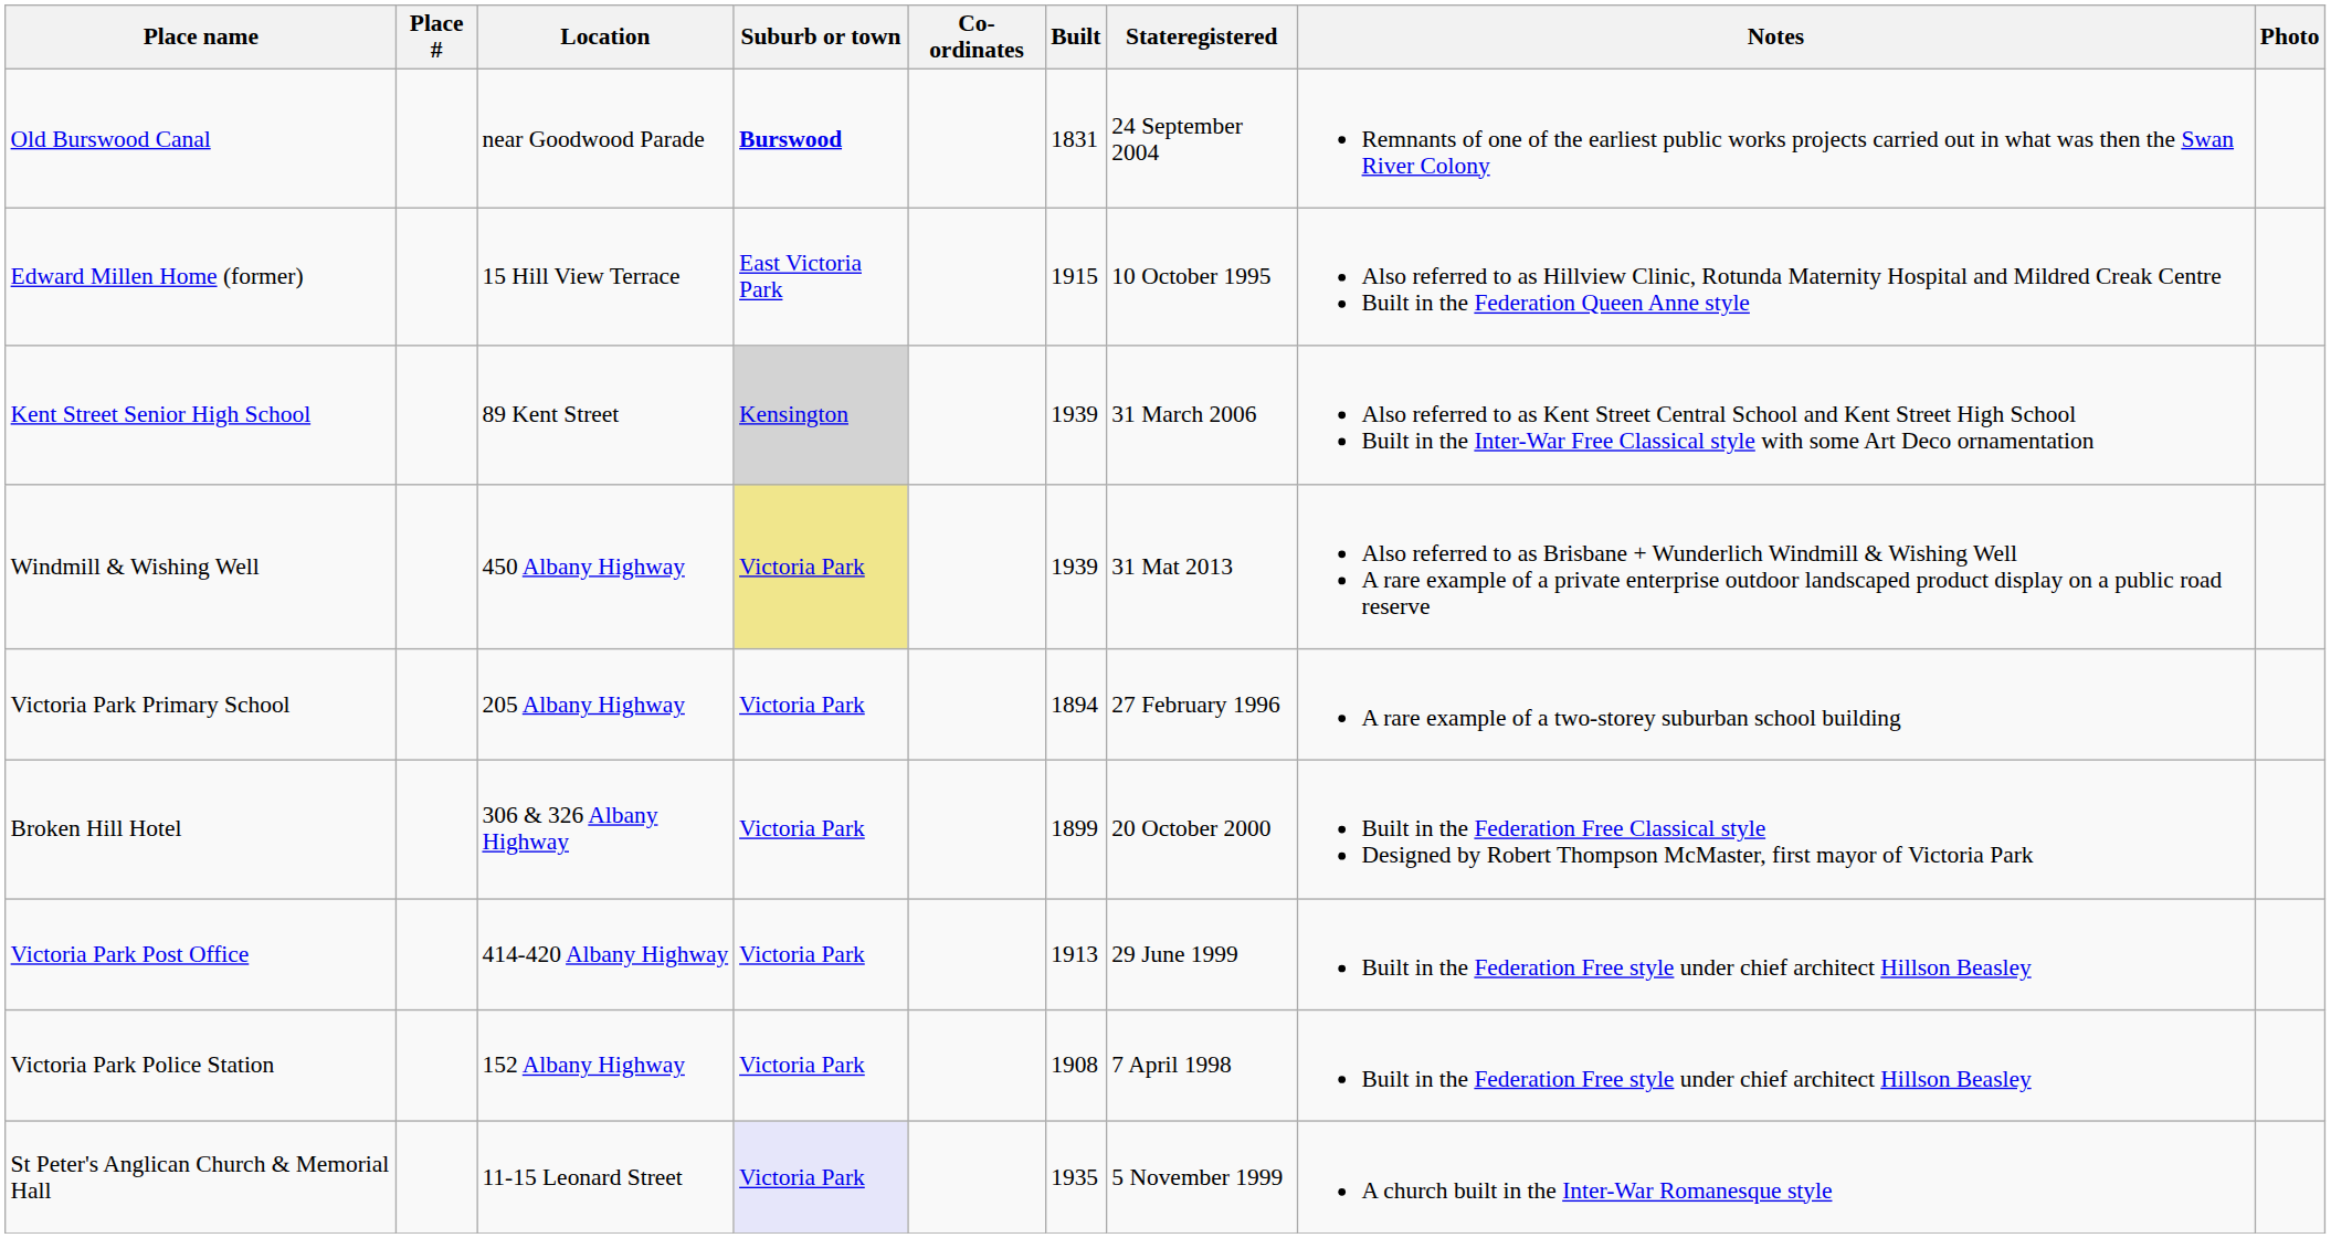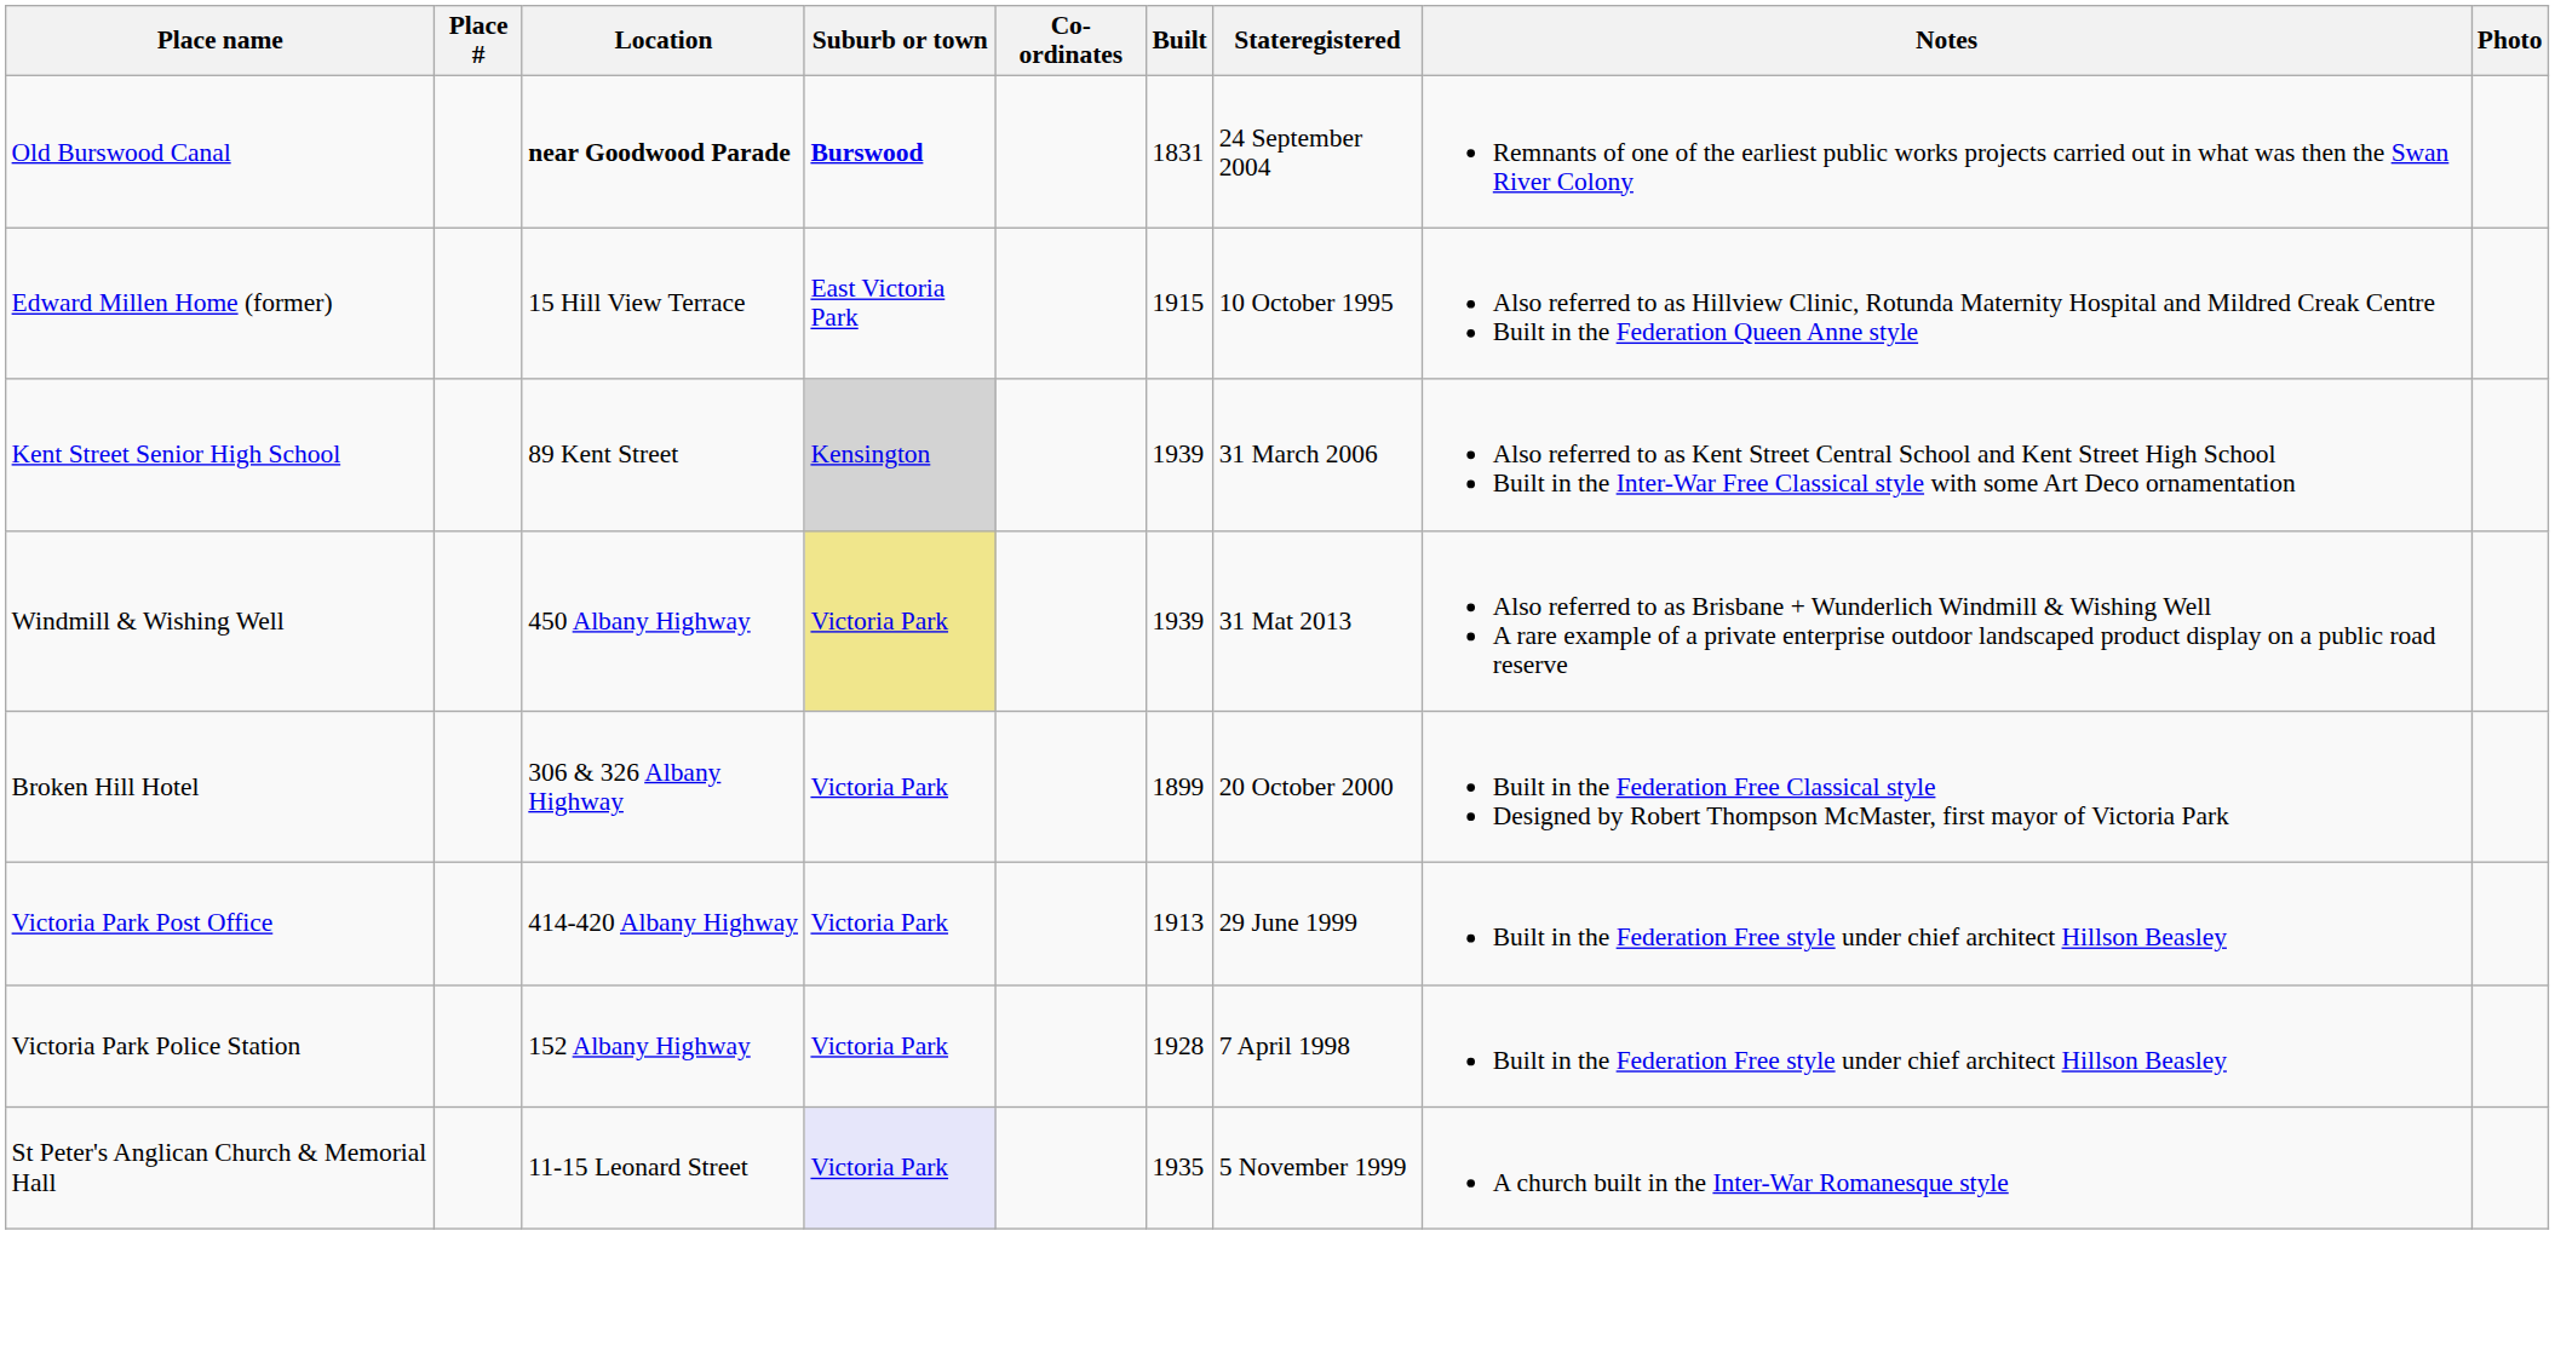 <table class="wikitable sortable">
 <tr>
 <th>Place name</th>
 <th>Place #</th>
 <th>Location</th>
 <th>Suburb or town</th>
 <th>Co-ordinates</th>
 <th>Built</th>
 <th>Stateregistered</th>
 <th class="unsortable">Notes</th>
 <th class="unsortable">Photo</th>
 </tr>
 <tr>
 <td><a href='#'>Old Burswood Canal</a></td>
 <td></td>
-<td>near Goodwood Parade</td>
+<td><strong>near Goodwood Parade</strong></td>
 <td><strong><a href='#'>Burswood</a></strong></td>
 <td></td>
 <td>1831</td>
 <td>24 September 2004</td>
 <td><br><ul><li>Remnants of one of the earliest public works projects carried out in what was then the <a href='#'>Swan River Colony</a></li></ul></td>
 <td></td>
 </tr>
 <tr>
 <td><a href='#'>Edward Millen Home</a> (former)</td>
 <td></td>
 <td>15 Hill View Terrace</td>
 <td><a href='#'>East Victoria Park</a></td>
 <td></td>
 <td>1915</td>
 <td>10 October 1995</td>
 <td><br><ul><li>Also referred to as Hillview Clinic, Rotunda Maternity Hospital and Mildred Creak Centre</li><li>Built in the <a href='#'>Federation Queen Anne style</a></li></ul></td>
 <td></td>
 </tr>
 <tr>
 <td><a href='#'>Kent Street Senior High School</a></td>
 <td></td>
 <td>89 Kent Street</td>
 <td style="background: lightgrey;"><a href='#'>Kensington</a></td>
 <td></td>
 <td>1939</td>
 <td>31 March 2006</td>
 <td><br><ul><li>Also referred to as Kent Street Central School and Kent Street High School</li><li>Built in the <a href='#'>Inter-War Free Classical style</a> with some Art Deco ornamentation</li></ul></td>
 <td></td>
 </tr>
 <tr>
 <td>Windmill & Wishing Well</td>
 <td></td>
 <td>450 <a href='#'>Albany Highway</a></td>
 <td style="background: khaki;"><a href='#'>Victoria Park</a></td>
 <td></td>
 <td>1939</td>
 <td>31 Mat 2013</td>
 <td><br><ul><li>Also referred to as Brisbane + Wunderlich Windmill & Wishing Well</li><li>A rare example of a private enterprise outdoor landscaped product display on a public road reserve</li></ul></td>
 <td></td>
 </tr>
 <tr>
-<td>Victoria Park Primary School</td>
-<td></td>
-<td>205 <a href='#'>Albany Highway</a></td>
-<td><a href='#'>Victoria Park</a></td>
-<td></td>
-<td>1894</td>
-<td>27 February 1996</td>
-<td><br><ul><li>A rare example of a two-storey suburban school building</li></ul></td>
-<td></td>
-</tr>
-<tr>
 <td>Broken Hill Hotel</td>
 <td></td>
 <td>306 & 326 <a href='#'>Albany Highway</a></td>
 <td><a href='#'>Victoria Park</a></td>
 <td></td>
 <td>1899</td>
 <td>20 October 2000</td>
 <td><br><ul><li>Built in the <a href='#'>Federation Free Classical style</a></li><li>Designed by Robert Thompson McMaster, first mayor of Victoria Park</li></ul></td>
 <td></td>
 </tr>
 <tr>
 <td><a href='#'>Victoria Park Post Office</a></td>
 <td></td>
 <td>414-420 <a href='#'>Albany Highway</a></td>
 <td><a href='#'>Victoria Park</a></td>
 <td></td>
 <td>1913</td>
 <td>29 June 1999</td>
 <td><br><ul><li>Built in the <a href='#'>Federation Free style</a> under chief architect <a href='#'>Hillson Beasley</a></li></ul></td>
 <td></td>
 </tr>
 <tr>
 <td>Victoria Park Police Station</td>
 <td></td>
 <td>152 <a href='#'>Albany Highway</a></td>
 <td><a href='#'>Victoria Park</a></td>
 <td></td>
-<td>1908</td>
+<td>1928</td>
 <td>7 April 1998</td>
 <td><br><ul><li>Built in the <a href='#'>Federation Free style</a> under chief architect <a href='#'>Hillson Beasley</a></li></ul></td>
 <td></td>
 </tr>
 <tr>
 <td>St Peter's Anglican Church & Memorial Hall</td>
 <td></td>
 <td>11-15 Leonard Street</td>
 <td style="background: lavender;"><a href='#'>Victoria Park</a></td>
 <td></td>
 <td>1935</td>
 <td>5 November 1999</td>
 <td><br><ul><li>A church built in the <a href='#'>Inter-War Romanesque style</a></li></ul></td>
 <td></td>
 </tr>
 </table>
